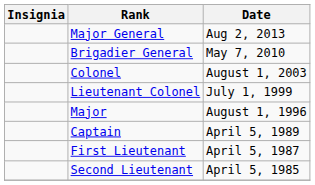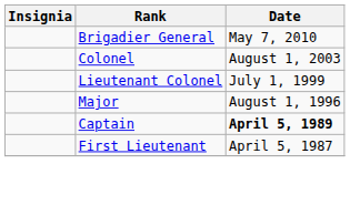 <table class="wikitable">
 <tr>
 <th>Insignia</th>
 <th>Rank</th>
 <th>Date</th>
-</tr>
-<tr>
-<td></td>
-<td><a href='#'>Major General</a></td>
-<td>Aug 2, 2013</td>
 </tr>
 <tr>
 <td></td>
 <td><a href='#'>Brigadier General</a></td>
 <td>May 7, 2010</td>
 </tr>
 <tr>
 <td></td>
 <td><a href='#'>Colonel</a></td>
 <td>August 1, 2003</td>
 </tr>
 <tr>
 <td></td>
 <td><a href='#'>Lieutenant Colonel</a></td>
 <td>July 1, 1999</td>
 </tr>
 <tr>
 <td></td>
 <td><a href='#'>Major</a></td>
 <td>August 1, 1996</td>
 </tr>
 <tr>
 <td></td>
 <td><a href='#'>Captain</a></td>
-<td>April 5, 1989</td>
+<td><strong>April 5, 1989</strong></td>
 </tr>
 <tr>
 <td></td>
 <td><a href='#'>First Lieutenant</a></td>
 <td>April 5, 1987</td>
 </tr>
 <tr>
-<td></td>
-<td><a href='#'>Second Lieutenant</a></td>
-<td>April 5, 1985</td>
-</tr>
-<tr>
 </tr>
 </table>
